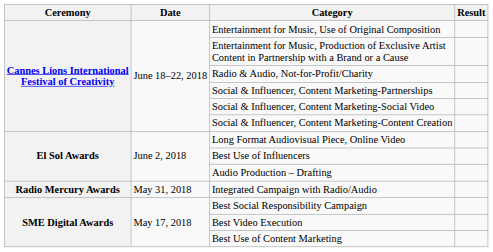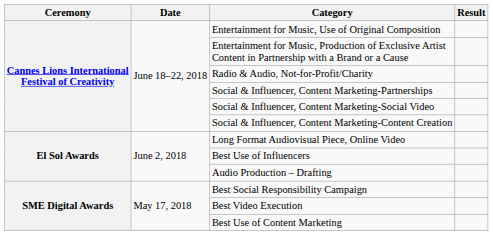 <table class="wikitable plainrowheaders">
 <tr>
 <th>Ceremony</th>
 <th>Date</th>
 <th>Category</th>
 <th>Result</th>
 </tr>
 <tr>
 <th scope="row" rowspan="6"><a href='#'>Cannes Lions International<br>Festival of Creativity</a></th>
 <td rowspan="6">June 18–22, 2018</td>
 <td>Entertainment for Music, Use of Original Composition</td>
 <td></td>
 </tr>
 <tr>
 <td>Entertainment for Music, Production of Exclusive Artist<br>Content in Partnership with a Brand or a Cause</td>
 <td></td>
 </tr>
 <tr>
 <td>Radio & Audio, Not-for-Profit/Charity</td>
 <td></td>
 </tr>
 <tr>
 <td>Social & Influencer, Content Marketing-Partnerships</td>
 <td></td>
 </tr>
 <tr>
 <td>Social & Influencer, Content Marketing-Social Video</td>
 <td></td>
 </tr>
 <tr>
 <td>Social & Influencer, Content Marketing-Content Creation</td>
 <td></td>
 </tr>
 <tr>
 <th scope="row" rowspan="3">El Sol Awards</th>
 <td rowspan="3">June 2, 2018</td>
 <td>Long Format Audiovisual Piece, Online Video</td>
 <td></td>
 </tr>
 <tr>
 <td>Best Use of Influencers</td>
 <td></td>
 </tr>
 <tr>
 <td>Audio Production – Drafting</td>
 <td></td>
 </tr>
 <tr>
-<th scope="row">Radio Mercury Awards</th>
-<td>May 31, 2018</td>
-<td>Integrated Campaign with Radio/Audio</td>
-<td></td>
-</tr>
-<tr>
 <th scope="row" rowspan="3">SME Digital Awards</th>
 <td rowspan="3">May 17, 2018</td>
 <td>Best Social Responsibility Campaign</td>
 <td></td>
 </tr>
 <tr>
 <td>Best Video Execution</td>
 <td></td>
 </tr>
 <tr>
 <td>Best Use of Content Marketing</td>
 <td></td>
 </tr>
 </table>
